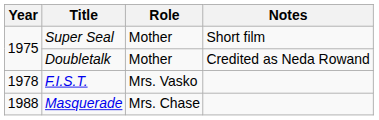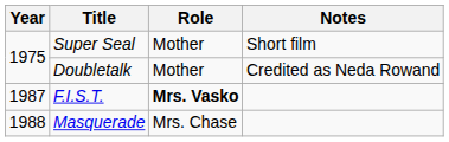 <table class="wikitable">
 <tr>
 <th>Year</th>
 <th>Title</th>
 <th>Role</th>
 <th>Notes</th>
 </tr>
 <tr>
 <td rowspan="2">1975</td>
 <td><em>Super Seal</em></td>
 <td>Mother</td>
 <td>Short film</td>
 </tr>
 <tr>
 <td><em>Doubletalk</em></td>
 <td>Mother</td>
 <td>Credited as Neda Rowand</td>
 </tr>
 <tr>
-<td>1978</td>
+<td>1987</td>
 <td><em><a href='#'>F.I.S.T.</a></em></td>
-<td>Mrs. Vasko</td>
+<td><strong>Mrs. Vasko</strong></td>
 <td></td>
 </tr>
 <tr>
 <td>1988</td>
 <td><em><a href='#'>Masquerade</a></em></td>
 <td>Mrs. Chase</td>
 <td></td>
 </tr>
 </table>
